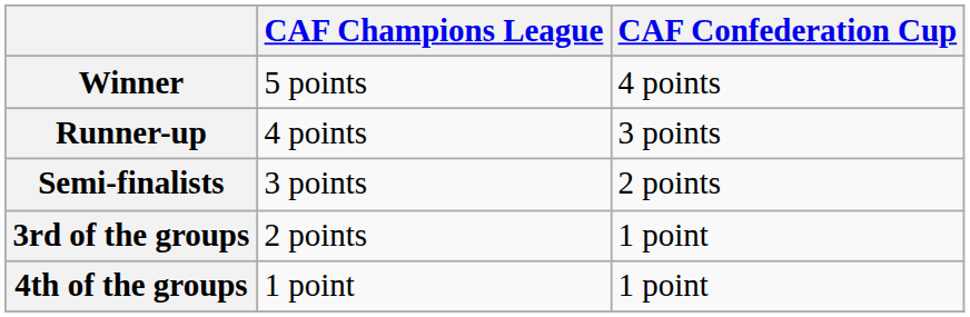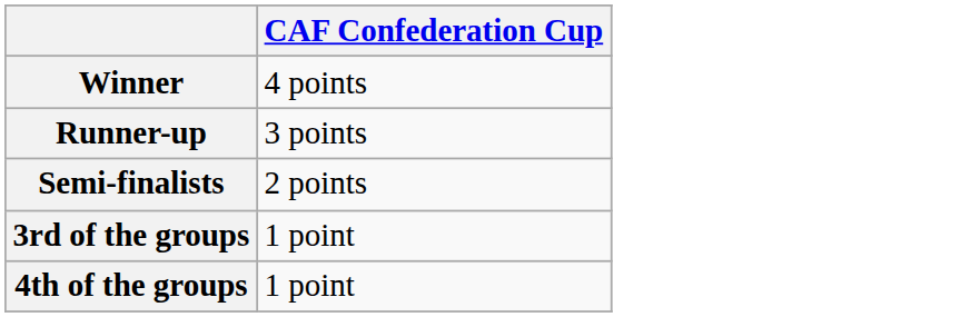 <table class="wikitable">
 <tr>
 <th></th>
-<th><a href='#'>CAF Champions League</a></th>
 <th><a href='#'>CAF Confederation Cup</a></th>
 </tr>
 <tr>
 <th>Winner</th>
-<td>5 points</td>
 <td>4 points</td>
 </tr>
 <tr>
 <th>Runner-up</th>
-<td>4 points</td>
 <td>3 points</td>
 </tr>
 <tr>
 <th>Semi-finalists</th>
-<td>3 points</td>
 <td>2 points</td>
 </tr>
 <tr>
 <th>3rd of the groups</th>
-<td>2 points</td>
 <td>1 point</td>
 </tr>
 <tr>
 <th>4th of the groups</th>
 <td>1 point</td>
-<td>1 point</td>
 </tr>
 </table>
